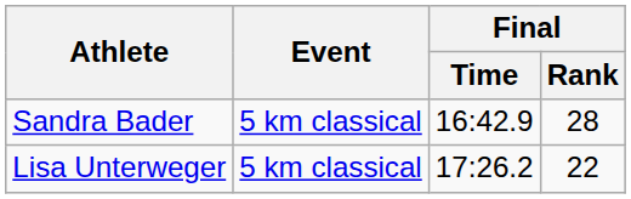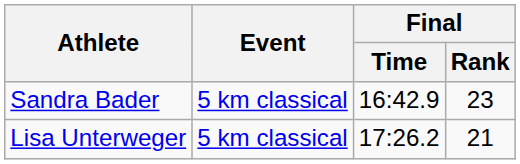 <table class="wikitable">
 <tr>
 <th rowspan="2">Athlete</th>
 <th rowspan="2">Event</th>
 <th colspan="2">Final</th>
 </tr>
 <tr>
 <th>Time</th>
 <th>Rank</th>
 </tr>
 <tr>
 <td rowspan="1"><a href='#'>Sandra Bader</a></td>
 <td><a href='#'>5 km classical</a></td>
 <td align="center">16:42.9</td>
-<td align="center">28</td>
+<td align="center">23</td>
 </tr>
 <tr>
 <td rowspan="1"><a href='#'>Lisa Unterweger</a></td>
 <td><a href='#'>5 km classical</a></td>
 <td align="center">17:26.2</td>
-<td align="center">22</td>
+<td align="center">21</td>
 </tr>
 </table>
